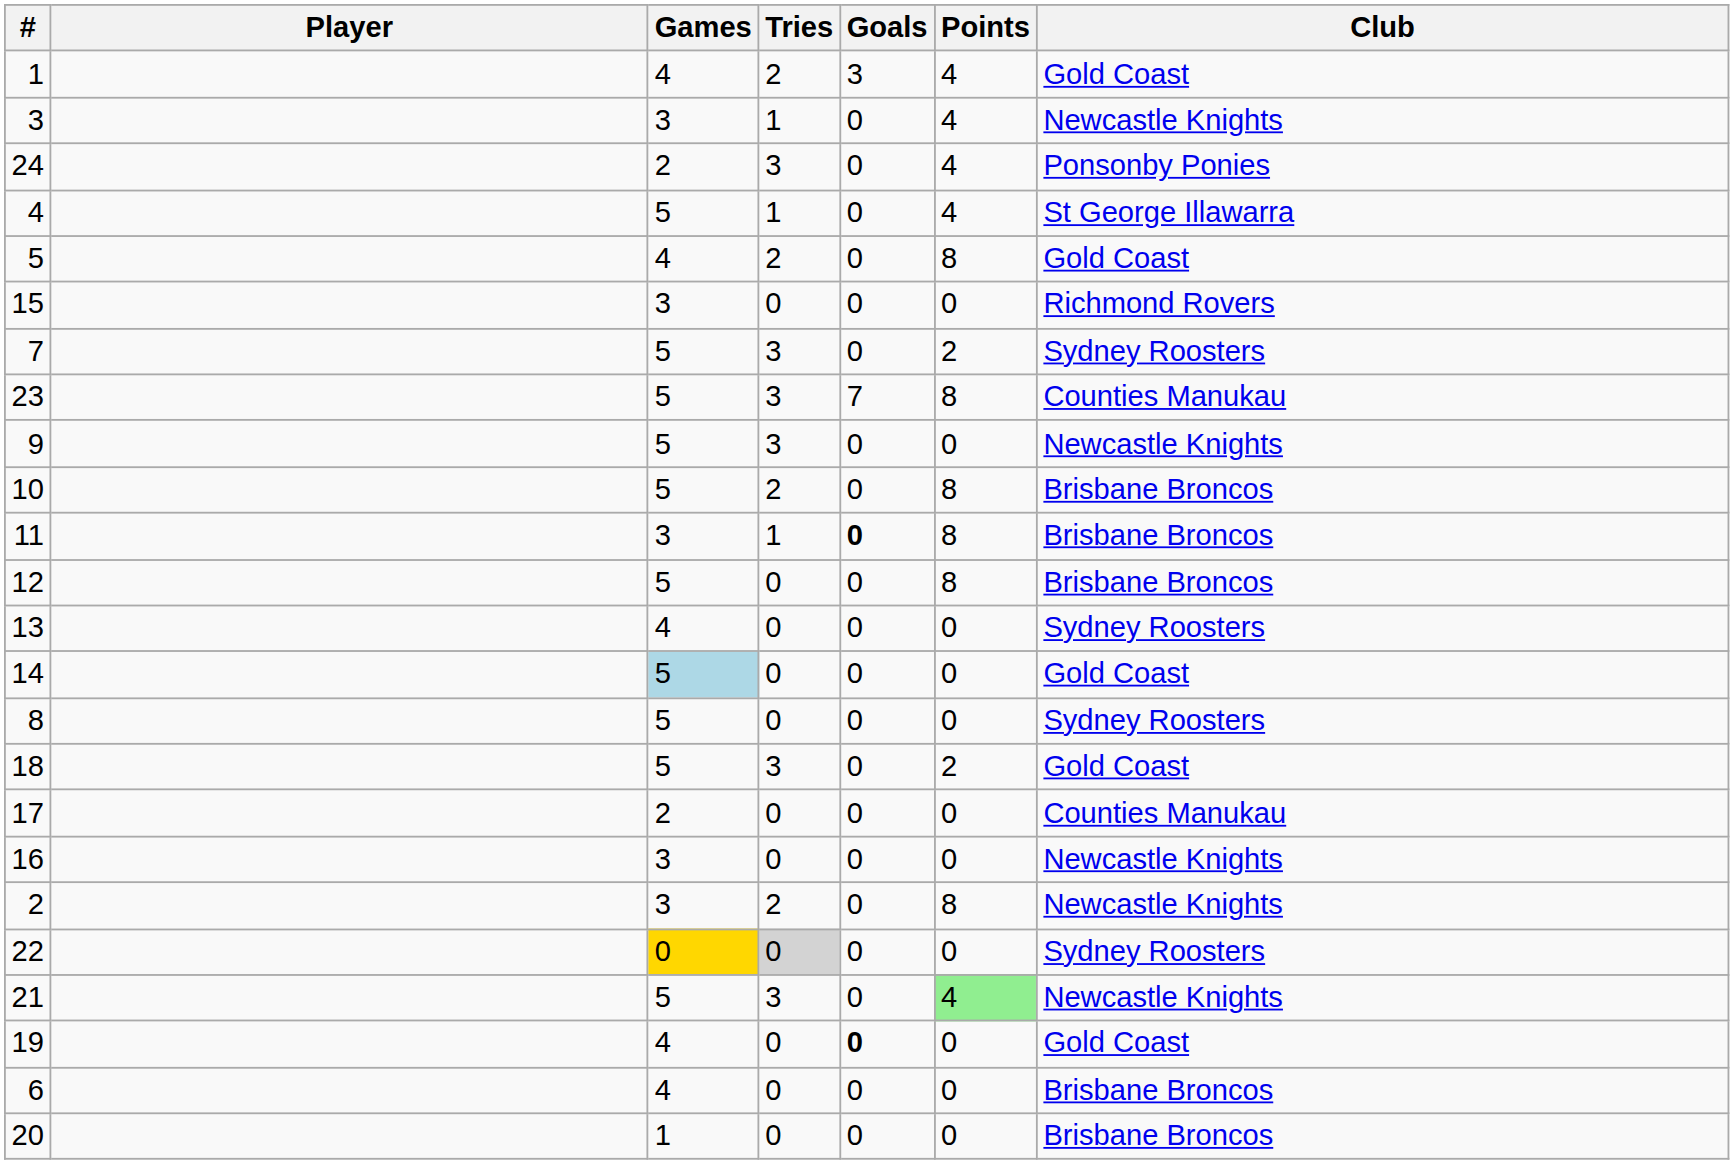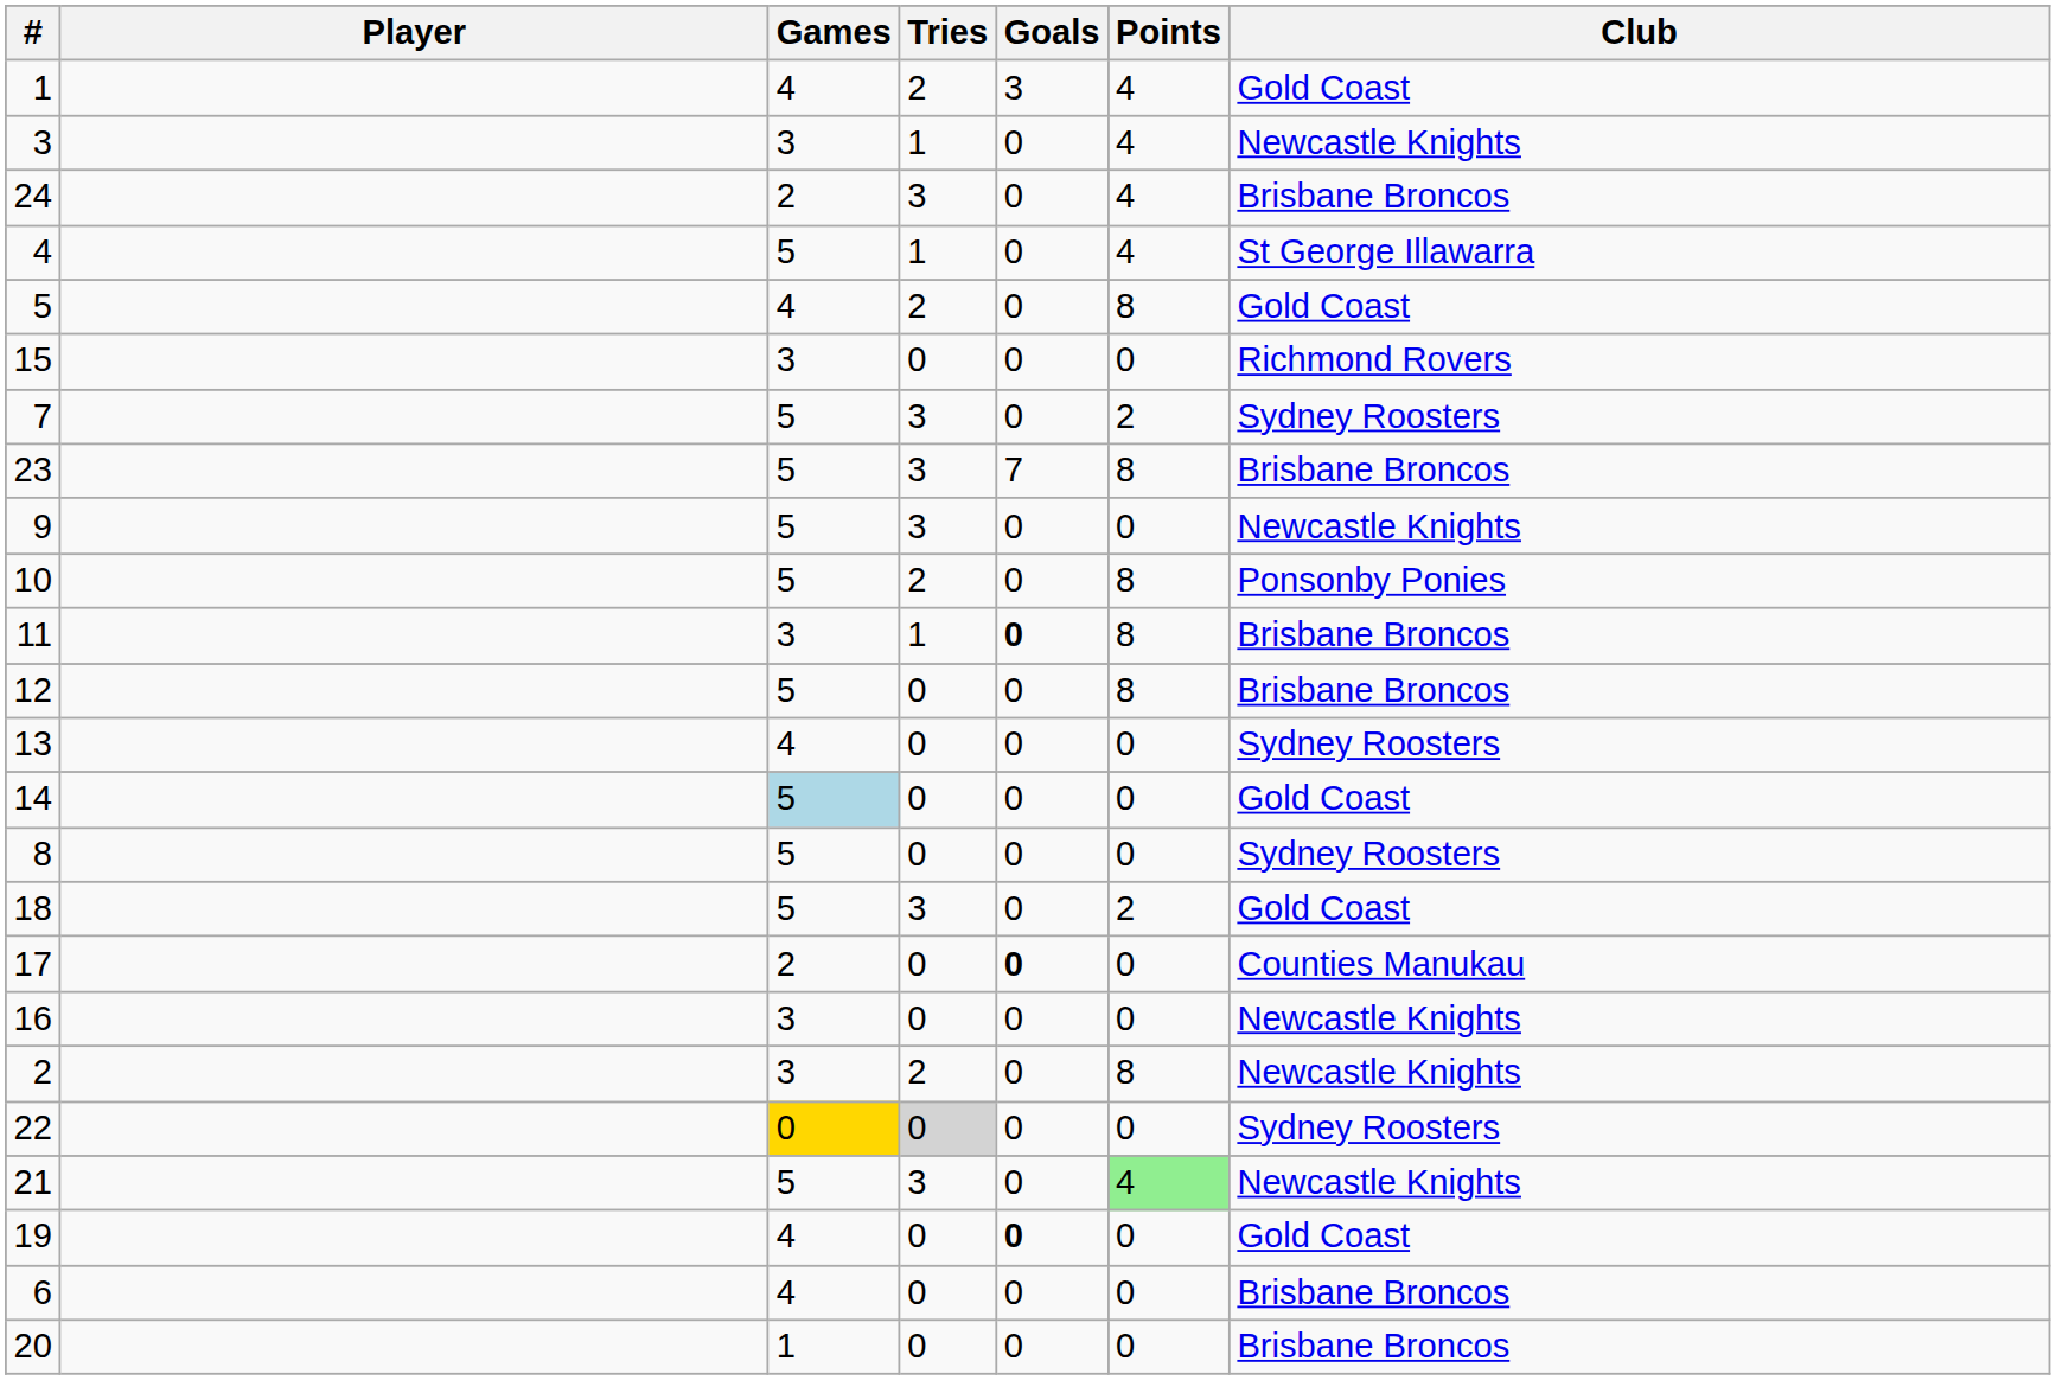 <table class="wikitable sortable" style="width:75%;text-align:left">
 <tr>
 <th width=2%>#</th>
 <th width=40%>Player</th>
 <th width=2%>Games</th>
 <th width=2%>Tries</th>
 <th width=2%>Goals</th>
 <th width=2%>Points</th>
 <th width=46%>Club</th>
 </tr>
 <tr>
 <td style="text-align:right; ">1</td>
 <td></td>
 <td>4</td>
 <td>2</td>
 <td>3</td>
 <td>4</td>
 <td><a href='#'>Gold Coast</a></td>
 </tr>
 <tr>
 <td style="text-align:right; ">3</td>
 <td></td>
 <td>3</td>
 <td>1</td>
 <td>0</td>
 <td>4</td>
 <td><a href='#'>Newcastle Knights</a></td>
 </tr>
 <tr>
 <td style="text-align:right; ">24</td>
 <td></td>
 <td>2</td>
 <td>3</td>
 <td>0</td>
 <td>4</td>
-<td><a href='#'>Ponsonby Ponies</a></td>
+<td><a href='#'>Brisbane Broncos</a></td>
 </tr>
 <tr>
 <td style="text-align:right; ">4</td>
 <td></td>
 <td>5</td>
 <td>1</td>
 <td>0</td>
 <td>4</td>
 <td><a href='#'>St George Illawarra</a></td>
 </tr>
 <tr>
 <td style="text-align:right; ">5</td>
 <td></td>
 <td>4</td>
 <td>2</td>
 <td>0</td>
 <td>8</td>
 <td><a href='#'>Gold Coast</a></td>
 </tr>
 <tr>
 <td style="text-align:right; ">15</td>
 <td></td>
 <td>3</td>
 <td>0</td>
 <td>0</td>
 <td>0</td>
 <td><a href='#'>Richmond Rovers</a></td>
 </tr>
 <tr>
 <td style="text-align:right; ">7</td>
 <td></td>
 <td>5</td>
 <td>3</td>
 <td>0</td>
 <td>2</td>
 <td><a href='#'>Sydney Roosters</a></td>
 </tr>
 <tr>
 <td style="text-align:right; ">23</td>
 <td></td>
 <td>5</td>
 <td>3</td>
 <td>7</td>
 <td>8</td>
-<td><a href='#'>Counties Manukau</a></td>
+<td><a href='#'>Brisbane Broncos</a></td>
 </tr>
 <tr>
 <td style="text-align:right; ">9</td>
 <td></td>
 <td>5</td>
 <td>3</td>
 <td>0</td>
 <td>0</td>
 <td><a href='#'>Newcastle Knights</a></td>
 </tr>
 <tr>
 <td style="text-align:right; ">10</td>
 <td></td>
 <td>5</td>
 <td>2</td>
 <td>0</td>
 <td>8</td>
-<td><a href='#'>Brisbane Broncos</a></td>
+<td><a href='#'>Ponsonby Ponies</a></td>
 </tr>
 <tr>
 <td style="text-align:right; ">11</td>
 <td></td>
 <td>3</td>
 <td>1</td>
 <td><strong>0</strong></td>
 <td>8</td>
 <td><a href='#'>Brisbane Broncos</a></td>
 </tr>
 <tr>
 <td style="text-align:right; ">12</td>
 <td></td>
 <td>5</td>
 <td>0</td>
 <td>0</td>
 <td>8</td>
 <td><a href='#'>Brisbane Broncos</a></td>
 </tr>
 <tr>
 <td style="text-align:right; ">13</td>
 <td></td>
 <td>4</td>
 <td>0</td>
 <td>0</td>
 <td>0</td>
 <td><a href='#'>Sydney Roosters</a></td>
 </tr>
 <tr>
 <td style="text-align:right; ">14</td>
 <td></td>
 <td style="background: lightblue;">5</td>
 <td>0</td>
 <td>0</td>
 <td>0</td>
 <td><a href='#'>Gold Coast</a></td>
 </tr>
 <tr>
 <td style="text-align:right; ">8</td>
 <td></td>
 <td>5</td>
 <td>0</td>
 <td>0</td>
 <td>0</td>
 <td><a href='#'>Sydney Roosters</a></td>
 </tr>
 <tr>
 <td style="text-align:right; ">18</td>
 <td></td>
 <td>5</td>
 <td>3</td>
 <td>0</td>
 <td>2</td>
 <td><a href='#'>Gold Coast</a></td>
 </tr>
 <tr>
 <td style="text-align:right; ">17</td>
 <td></td>
 <td>2</td>
 <td>0</td>
-<td>0</td>
+<td><strong>0</strong></td>
 <td>0</td>
 <td><a href='#'>Counties Manukau</a></td>
 </tr>
 <tr>
 <td style="text-align:right; ">16</td>
 <td></td>
 <td>3</td>
 <td>0</td>
 <td>0</td>
 <td>0</td>
 <td><a href='#'>Newcastle Knights</a></td>
 </tr>
 <tr>
 <td style="text-align:right; ">2</td>
 <td></td>
 <td>3</td>
 <td>2</td>
 <td>0</td>
 <td>8</td>
 <td><a href='#'>Newcastle Knights</a></td>
 </tr>
 <tr>
 <td style="text-align:right; ">22</td>
 <td></td>
 <td style="background: gold;">0</td>
 <td style="background: lightgrey;">0</td>
 <td>0</td>
 <td>0</td>
 <td><a href='#'>Sydney Roosters</a></td>
 </tr>
 <tr>
 <td style="text-align:right; ">21</td>
 <td></td>
 <td>5</td>
 <td>3</td>
 <td>0</td>
 <td style="background: lightgreen;">4</td>
 <td><a href='#'>Newcastle Knights</a></td>
 </tr>
 <tr>
 <td style="text-align:right; ">19</td>
 <td></td>
 <td>4</td>
 <td>0</td>
 <td><strong>0</strong></td>
 <td>0</td>
 <td><a href='#'>Gold Coast</a></td>
 </tr>
 <tr>
 <td style="text-align:right; ">6</td>
 <td></td>
 <td>4</td>
 <td>0</td>
 <td>0</td>
 <td>0</td>
 <td><a href='#'>Brisbane Broncos</a></td>
 </tr>
 <tr>
 <td style="text-align:right; ">20</td>
 <td></td>
 <td>1</td>
 <td>0</td>
 <td>0</td>
 <td>0</td>
 <td><a href='#'>Brisbane Broncos</a></td>
 </tr>
 </table>
